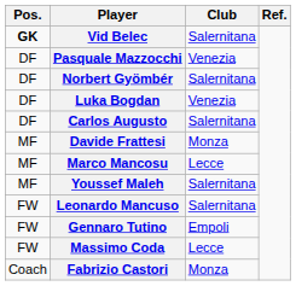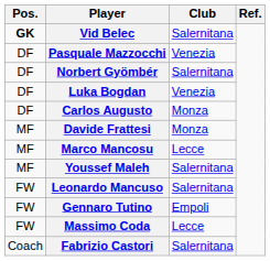 <table class="wikitable plainrowheaders" style="text-align: left">
 <tr>
 <th scope="col">Pos.</th>
 <th scope="col">Player</th>
 <th scope="col">Club</th>
 <th>Ref.</th>
 </tr>
 <tr>
 <td style="text-align:center"><strong>GK</strong></td>
 <th scope="row"> <a href='#'>Vid Belec</a></th>
 <td><a href='#'>Salernitana</a></td>
 <td rowspan="12"></td>
 </tr>
 <tr>
 <td style="text-align:center">DF</td>
 <th scope="row"> <a href='#'>Pasquale Mazzocchi</a></th>
 <td><a href='#'>Venezia</a></td>
 </tr>
 <tr>
 <td style="text-align:center">DF</td>
 <th scope="row"> <a href='#'>Norbert Gyömbér</a></th>
 <td><a href='#'>Salernitana</a></td>
 </tr>
 <tr>
 <td style="text-align:center">DF</td>
 <th scope="row"> <a href='#'>Luka Bogdan</a></th>
 <td><a href='#'>Venezia</a></td>
 </tr>
 <tr>
 <td style="text-align:center">DF</td>
 <th scope="row"> <a href='#'>Carlos Augusto</a></th>
-<td><a href='#'>Salernitana</a></td>
+<td><a href='#'>Monza</a></td>
 </tr>
 <tr>
 <td style="text-align:center">MF</td>
 <th scope="row"> <a href='#'>Davide Frattesi</a></th>
 <td><a href='#'>Monza</a></td>
 </tr>
 <tr>
 <td style="text-align:center">MF</td>
 <th scope="row"> <a href='#'>Marco Mancosu</a></th>
 <td><a href='#'>Lecce</a></td>
 </tr>
 <tr>
 <td style="text-align:center">MF</td>
 <th scope="row"> <a href='#'>Youssef Maleh</a></th>
 <td><a href='#'>Salernitana</a></td>
 </tr>
 <tr>
 <td style="text-align:center">FW</td>
 <th scope="row"> <a href='#'>Leonardo Mancuso</a></th>
 <td><a href='#'>Salernitana</a></td>
 </tr>
 <tr>
 <td style="text-align:center">FW</td>
 <th scope="row"> <a href='#'>Gennaro Tutino</a></th>
 <td><a href='#'>Empoli</a></td>
 </tr>
 <tr>
 <td style="text-align:center">FW</td>
 <th scope="row"> <a href='#'>Massimo Coda</a></th>
 <td><a href='#'>Lecce</a></td>
 </tr>
 <tr>
 <td style="text-align:center">Coach</td>
 <th scope="row"> <a href='#'>Fabrizio Castori</a></th>
-<td><a href='#'>Monza</a></td>
+<td><a href='#'>Salernitana</a></td>
 </tr>
 </table>
